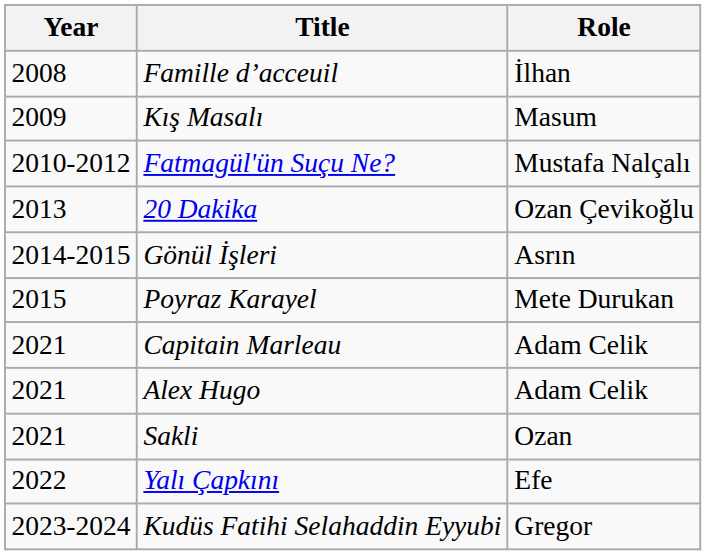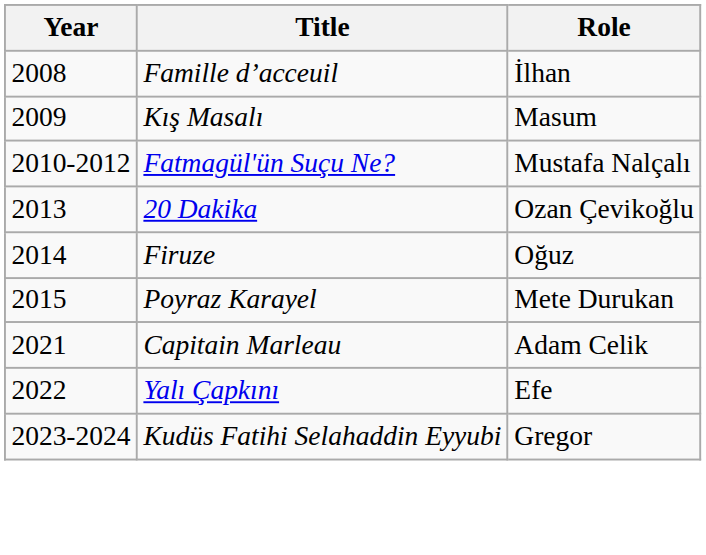 <table class="wikitable" style="font-size: 90%;">
 <tr>
 <th>Year</th>
 <th>Title</th>
 <th>Role</th>
 </tr>
 <tr>
 <td>2008</td>
 <td><em>Famille d’acceuil</em></td>
 <td>İlhan</td>
 </tr>
 <tr>
 <td>2009</td>
 <td><em>Kış Masalı</em></td>
 <td>Masum</td>
 </tr>
 <tr>
 <td>2010-2012</td>
 <td><em><a href='#'>Fatmagül'ün Suçu Ne?</a></em></td>
 <td>Mustafa Nalçalı</td>
 </tr>
 <tr>
 <td>2013</td>
 <td><em><a href='#'>20 Dakika</a></em></td>
 <td>Ozan Çevikoğlu</td>
 </tr>
 <tr>
-<td>2014-2015</td>
-<td><em>Gönül İşleri</em></td>
-<td>Asrın</td>
+<td>2014</td>
+<td><em>Firuze</em></td>
+<td>Oğuz</td>
 </tr>
 <tr>
 <td>2015</td>
 <td><em>Poyraz Karayel</em></td>
 <td>Mete Durukan</td>
 </tr>
 <tr>
 <td>2021</td>
 <td><em>Capitain Marleau</em></td>
 <td>Adam Celik</td>
 </tr>
 <tr>
-<td>2021</td>
-<td><em>Alex Hugo</em></td>
-<td>Adam Celik</td>
-</tr>
-<tr>
-<td>2021</td>
-<td><em>Sakli</em></td>
-<td>Ozan</td>
-</tr>
-<tr>
 <td>2022</td>
 <td><em><a href='#'>Yalı Çapkını</a></em></td>
 <td>Efe</td>
 </tr>
 <tr>
 <td>2023-2024</td>
 <td><em>Kudüs Fatihi Selahaddin Eyyubi</em></td>
 <td>Gregor</td>
 </tr>
 </table>
